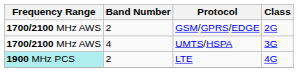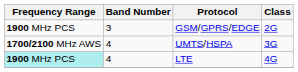 <table class="wikitable sortable">
 <tr>
 <th>Frequency Range</th>
 <th>Band Number</th>
 <th>Protocol</th>
 <th>Class</th>
 </tr>
 <tr>
-<td><strong>1700/2100</strong> MHz AWS</td>
-<td>2</td>
+<td><strong>1900</strong> MHz PCS</td>
+<td>3</td>
 <td><a href='#'>GSM</a>/<a href='#'>GPRS</a>/<a href='#'>EDGE</a></td>
 <td><a href='#'>2G</a></td>
 </tr>
 <tr>
 <td><strong>1700/2100</strong> MHz AWS</td>
 <td>4</td>
 <td><a href='#'>UMTS</a>/<a href='#'>HSPA</a></td>
 <td><a href='#'>3G</a></td>
 </tr>
 <tr>
 <td style="background: paleturquoise;"><strong>1900</strong> MHz PCS</td>
-<td>2</td>
+<td>4</td>
 <td><a href='#'>LTE</a></td>
 <td><a href='#'>4G</a></td>
 </tr>
 <tr>
 </tr>
 </table>
